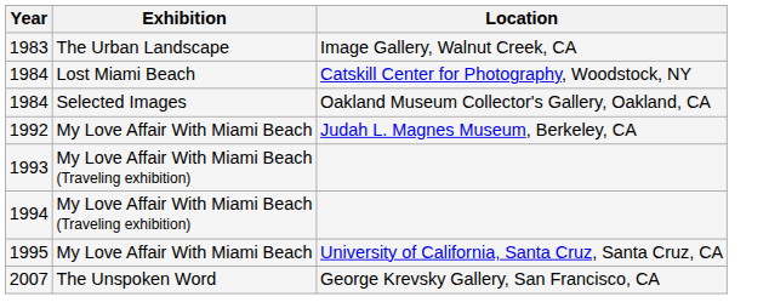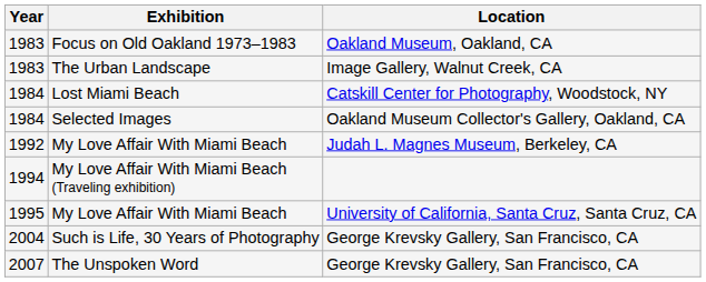 <table class="wikitable" style="background: #f5f5f5">
 <tr>
 <th>Year</th>
 <th>Exhibition</th>
 <th>Location</th>
+</tr>
+<tr>
+<td>1983</td>
+<td>Focus on Old Oakland 1973–1983</td>
+<td><a href='#'>Oakland Museum</a>, Oakland, CA</td>
 </tr>
 <tr>
 <td>1983</td>
 <td>The Urban Landscape</td>
 <td>Image Gallery, Walnut Creek, CA</td>
 </tr>
 <tr>
 <td>1984</td>
 <td>Lost Miami Beach</td>
 <td><a href='#'>Catskill Center for Photography</a>, Woodstock, NY</td>
 </tr>
 <tr>
 <td>1984</td>
 <td>Selected Images</td>
 <td>Oakland Museum Collector's Gallery, Oakland, CA</td>
 </tr>
 <tr>
 <td>1992</td>
 <td>My Love Affair With Miami Beach</td>
 <td><a href='#'>Judah L. Magnes Museum</a>, Berkeley, CA</td>
 </tr>
 <tr>
-<td>1993</td>
-<td>My Love Affair With Miami Beach<br><small>(Traveling exhibition)</small></td>
-<td><br></td>
-</tr>
-<tr>
 <td>1994</td>
 <td>My Love Affair With Miami Beach<br><small>(Traveling exhibition)</small></td>
 <td><br></td>
 </tr>
 <tr>
 <td>1995</td>
 <td>My Love Affair With Miami Beach</td>
 <td><a href='#'>University of California, Santa Cruz</a>, Santa Cruz, CA</td>
 </tr>
 <tr>
+<td>2004</td>
+<td>Such is Life, 30 Years of Photography</td>
+<td>George Krevsky Gallery, San Francisco, CA</td>
+</tr>
+<tr>
 <td>2007</td>
 <td>The Unspoken Word</td>
 <td>George Krevsky Gallery, San Francisco, CA</td>
 </tr>
 </table>
